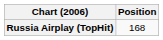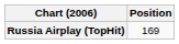 <table class="wikitable plainrowheaders" style="text-align:center">
 <tr>
 <th scope="col">Chart (2006)</th>
 <th scope="col">Position</th>
 </tr>
 <tr>
 <th scope="row">Russia Airplay (TopHit)</th>
-<td>168</td>
+<td>169</td>
 </tr>
 </table>
